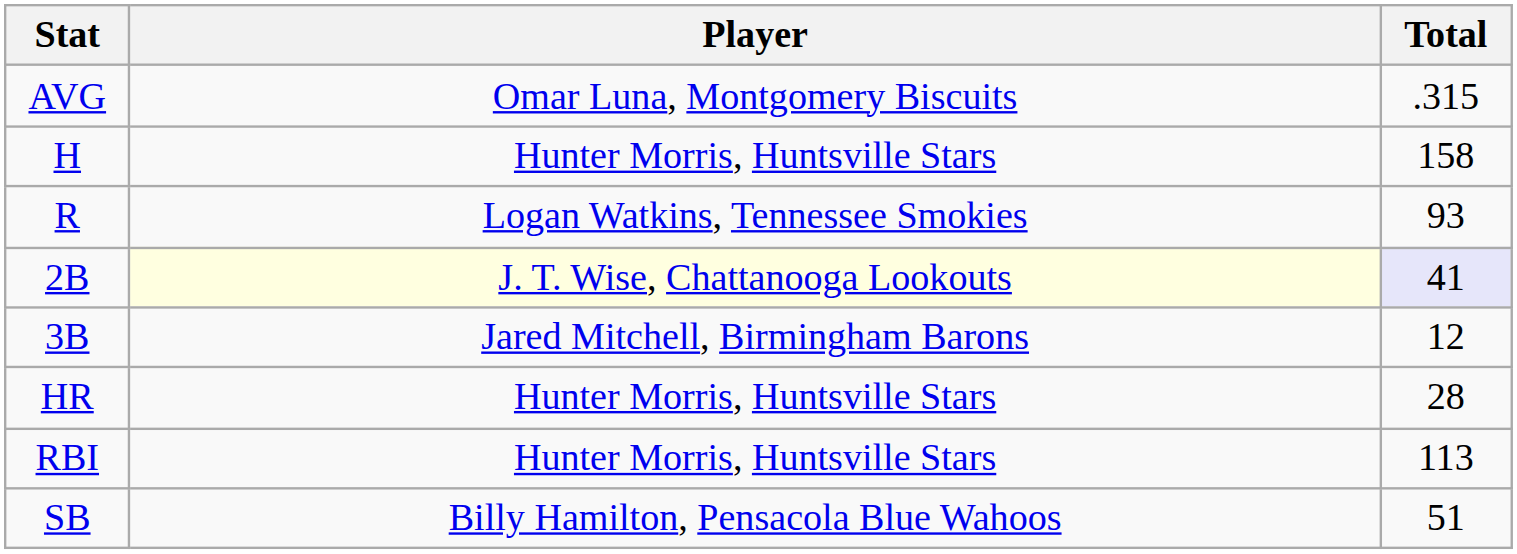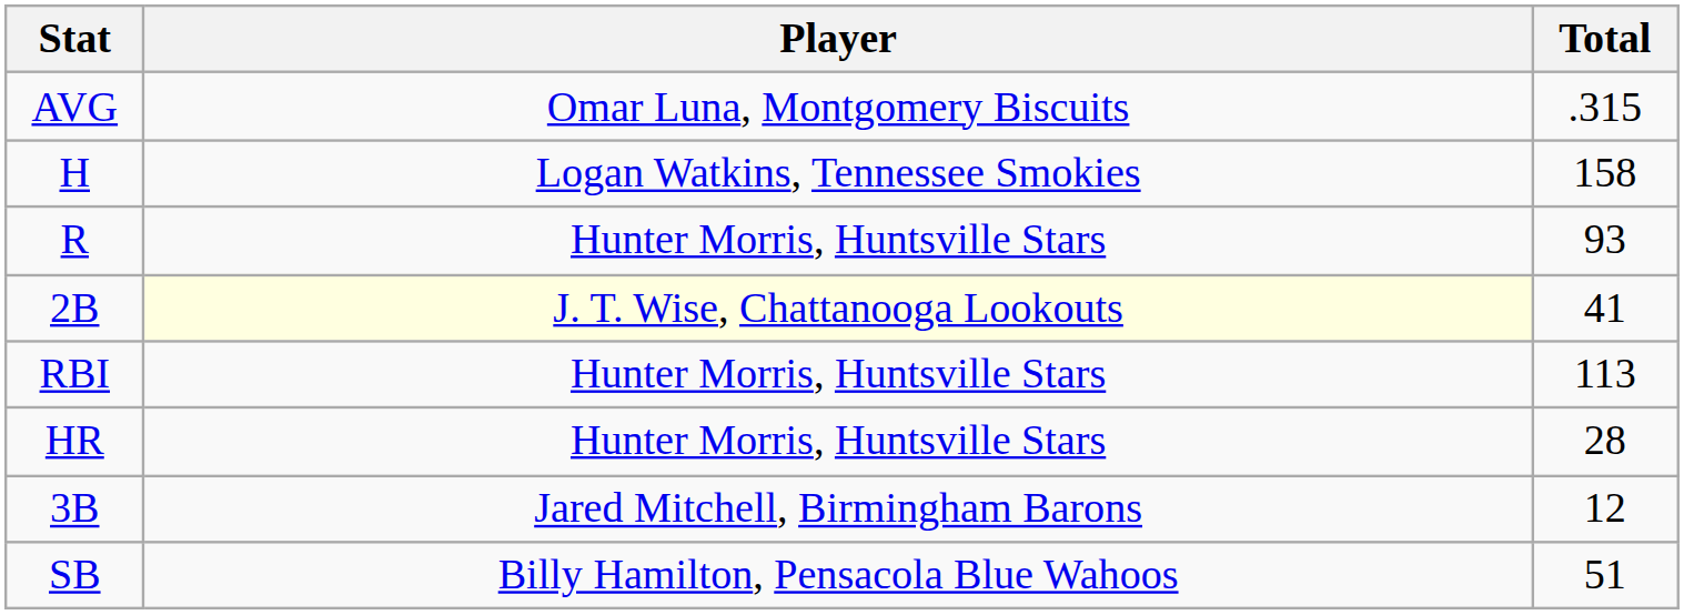 <table class="wikitable" width="40%" style="text-align:center;">
 <tr>
 <th width="5%">Stat</th>
 <th width="60%">Player</th>
 <th width="5%">Total</th>
 </tr>
 <tr>
 <td><a href='#'>AVG</a></td>
 <td><a href='#'>Omar Luna</a>, <a href='#'>Montgomery Biscuits</a></td>
 <td>.315</td>
 </tr>
 <tr>
 <td><a href='#'>H</a></td>
-<td><a href='#'>Hunter Morris</a>, <a href='#'>Huntsville Stars</a></td>
+<td><a href='#'>Logan Watkins</a>, <a href='#'>Tennessee Smokies</a></td>
 <td>158</td>
 </tr>
 <tr>
 <td><a href='#'>R</a></td>
-<td><a href='#'>Logan Watkins</a>, <a href='#'>Tennessee Smokies</a></td>
+<td><a href='#'>Hunter Morris</a>, <a href='#'>Huntsville Stars</a></td>
 <td>93</td>
 </tr>
 <tr>
 <td><a href='#'>2B</a></td>
 <td style="background: lightyellow;"><a href='#'>J. T. Wise</a>, <a href='#'>Chattanooga Lookouts</a></td>
-<td style="background: lavender;">41</td>
+<td>41</td>
+</tr>
+<tr>
+<td><a href='#'>RBI</a></td>
+<td><a href='#'>Hunter Morris</a>, <a href='#'>Huntsville Stars</a></td>
+<td>113</td>
+</tr>
+<tr>
+<td><a href='#'>HR</a></td>
+<td><a href='#'>Hunter Morris</a>, <a href='#'>Huntsville Stars</a></td>
+<td>28</td>
 </tr>
 <tr>
 <td><a href='#'>3B</a></td>
 <td><a href='#'>Jared Mitchell</a>, <a href='#'>Birmingham Barons</a></td>
 <td>12</td>
 </tr>
 <tr>
-<td><a href='#'>HR</a></td>
-<td><a href='#'>Hunter Morris</a>, <a href='#'>Huntsville Stars</a></td>
-<td>28</td>
-</tr>
-<tr>
-<td><a href='#'>RBI</a></td>
-<td><a href='#'>Hunter Morris</a>, <a href='#'>Huntsville Stars</a></td>
-<td>113</td>
-</tr>
-<tr>
 <td><a href='#'>SB</a></td>
 <td><a href='#'>Billy Hamilton</a>, <a href='#'>Pensacola Blue Wahoos</a></td>
 <td>51</td>
 </tr>
 </table>
